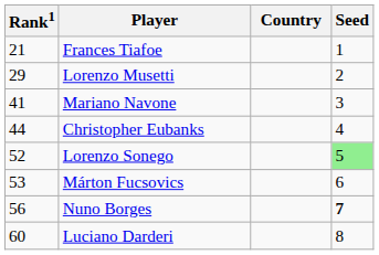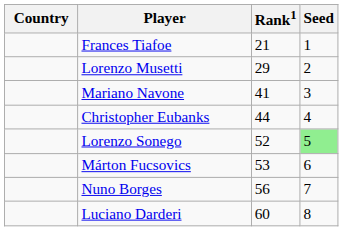 <table class="sortable wikitable">
 <tr>
+<th width="70">Country</th>
+<th width="175">Player</th>
 <th>Rank<sup>1</sup></th>
-<th width="175">Player</th>
-<th width="70">Country</th>
 <th>Seed</th>
 </tr>
 <tr>
+<td></td>
+<td><a href='#'>Frances Tiafoe</a></td>
 <td>21</td>
-<td><a href='#'>Frances Tiafoe</a></td>
-<td></td>
 <td>1</td>
 </tr>
 <tr>
+<td></td>
+<td><a href='#'>Lorenzo Musetti</a></td>
 <td>29</td>
-<td><a href='#'>Lorenzo Musetti</a></td>
-<td></td>
 <td>2</td>
 </tr>
 <tr>
+<td></td>
+<td><a href='#'>Mariano Navone</a></td>
 <td>41</td>
-<td><a href='#'>Mariano Navone</a></td>
-<td></td>
 <td>3</td>
 </tr>
 <tr>
+<td></td>
+<td><a href='#'>Christopher Eubanks</a></td>
 <td>44</td>
-<td><a href='#'>Christopher Eubanks</a></td>
-<td></td>
 <td>4</td>
 </tr>
 <tr>
+<td></td>
+<td><a href='#'>Lorenzo Sonego</a></td>
 <td>52</td>
-<td><a href='#'>Lorenzo Sonego</a></td>
-<td></td>
 <td style="background: lightgreen;">5</td>
 </tr>
 <tr>
+<td></td>
+<td><a href='#'>Márton Fucsovics</a></td>
 <td>53</td>
-<td><a href='#'>Márton Fucsovics</a></td>
-<td></td>
 <td>6</td>
 </tr>
 <tr>
+<td></td>
+<td><a href='#'>Nuno Borges</a></td>
 <td>56</td>
-<td><a href='#'>Nuno Borges</a></td>
-<td></td>
-<td><strong>7</strong></td>
+<td>7</td>
 </tr>
 <tr>
+<td></td>
+<td><a href='#'>Luciano Darderi</a></td>
 <td>60</td>
-<td><a href='#'>Luciano Darderi</a></td>
-<td></td>
 <td>8</td>
 </tr>
 </table>
